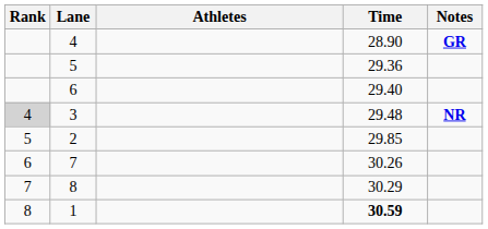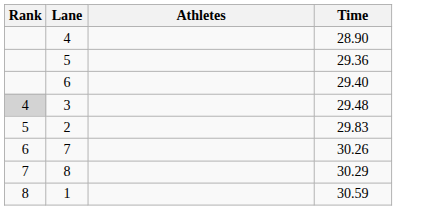 <table class="wikitable sortable" style="text-align:center;">
 <tr>
 <th width=40>Rank</th>
 <th width=40>Lane</th>
 <th width=250>Athletes</th>
 <th width=80>Time</th>
-<th width=50>Notes</th>
 </tr>
 <tr>
 <td></td>
 <td>4</td>
 <td align=left></td>
 <td>28.90</td>
-<td><strong><a href='#'>GR</a></strong></td>
 </tr>
 <tr>
 <td></td>
 <td>5</td>
 <td align=left></td>
 <td>29.36</td>
-<td></td>
 </tr>
 <tr>
 <td></td>
 <td>6</td>
 <td align=left></td>
 <td>29.40</td>
-<td></td>
 </tr>
 <tr>
 <td style="background: lightgrey;">4</td>
 <td>3</td>
 <td align=left></td>
 <td>29.48</td>
-<td><strong><a href='#'>NR</a></strong></td>
 </tr>
 <tr>
 <td>5</td>
 <td>2</td>
 <td align=left></td>
-<td>29.85</td>
-<td></td>
+<td>29.83</td>
 </tr>
 <tr>
 <td>6</td>
 <td>7</td>
 <td align=left></td>
 <td>30.26</td>
-<td></td>
 </tr>
 <tr>
 <td>7</td>
 <td>8</td>
 <td align=left></td>
 <td>30.29</td>
-<td></td>
 </tr>
 <tr>
 <td>8</td>
 <td>1</td>
 <td align=left></td>
-<td><strong>30.59</strong></td>
-<td></td>
+<td>30.59</td>
 </tr>
 </table>
